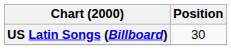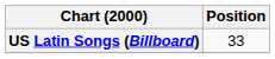 <table class="wikitable plainrowheaders " style="text-align:center;">
 <tr>
 <th scope="col">Chart (2000)</th>
 <th scope="col">Position</th>
 </tr>
 <tr>
 <th scope="row">US <a href='#'>Latin Songs</a> (<em><a href='#'>Billboard</a></em>)</th>
-<td>30</td>
+<td>33</td>
 </tr>
 <tr>
 </tr>
 </table>
